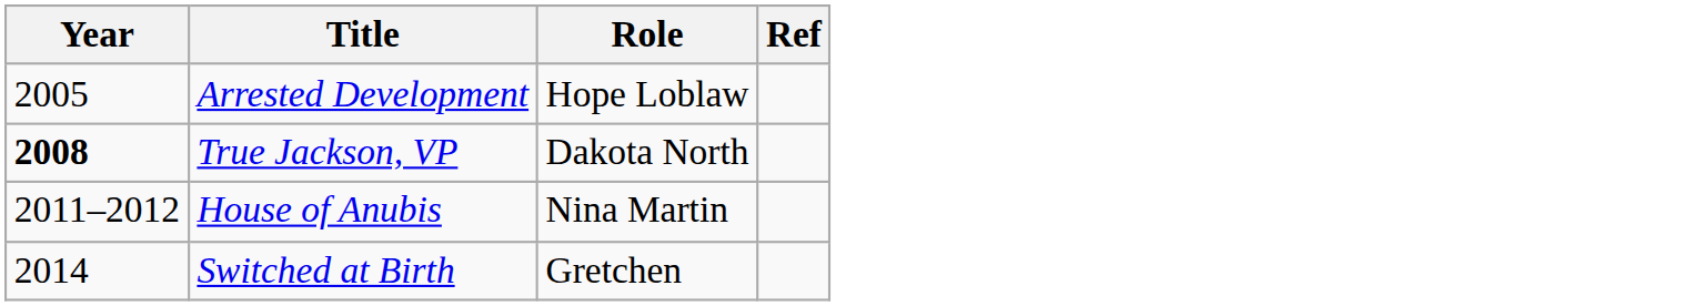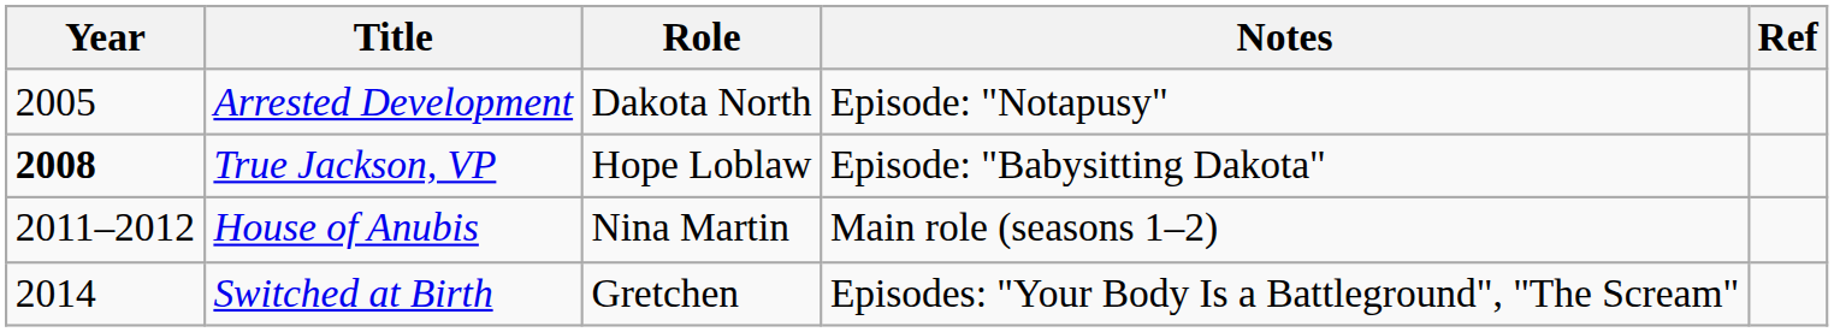 <table class="wikitable">
 <tr>
 <th>Year</th>
 <th>Title</th>
 <th>Role</th>
+<th class="unsortable">Notes</th>
 <th class="unsortable">Ref</th>
 </tr>
 <tr>
 <td>2005</td>
 <td><em><a href='#'>Arrested Development</a></em></td>
-<td>Hope Loblaw</td>
+<td>Dakota North</td>
+<td>Episode: "Notapusy"</td>
 <td></td>
 </tr>
 <tr>
 <td><strong>2008</strong></td>
 <td><em><a href='#'>True Jackson, VP</a></em></td>
-<td>Dakota North</td>
+<td>Hope Loblaw</td>
+<td>Episode: "Babysitting Dakota"</td>
 <td></td>
 </tr>
 <tr>
 <td>2011–2012</td>
 <td><em><a href='#'>House of Anubis</a></em></td>
 <td>Nina Martin</td>
+<td>Main role (seasons 1–2)</td>
 <td></td>
 </tr>
 <tr>
 <td>2014</td>
 <td><em><a href='#'>Switched at Birth</a></em></td>
 <td>Gretchen</td>
+<td>Episodes: "Your Body Is a Battleground", "The Scream"</td>
 <td></td>
 </tr>
 </table>
